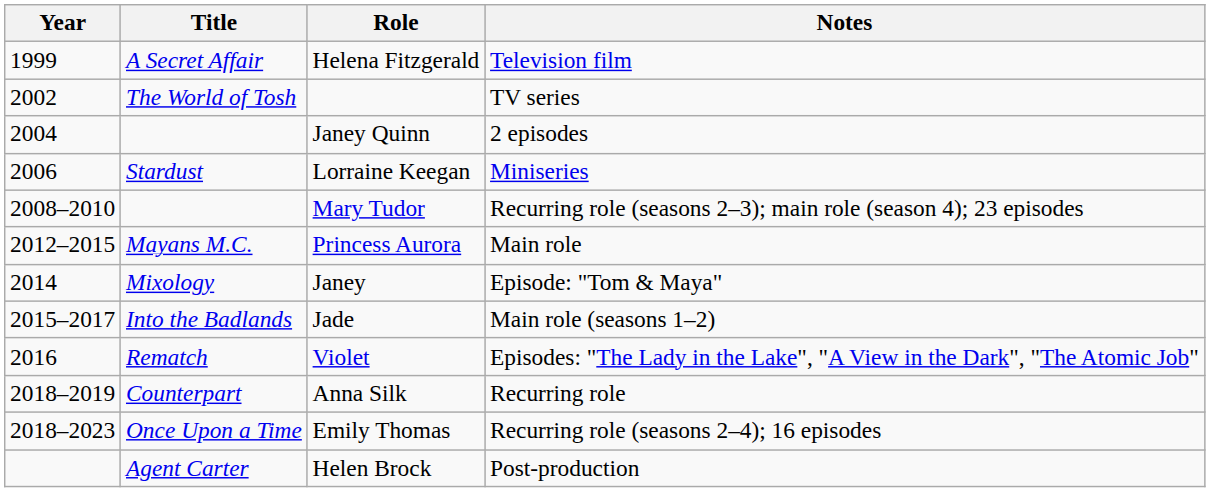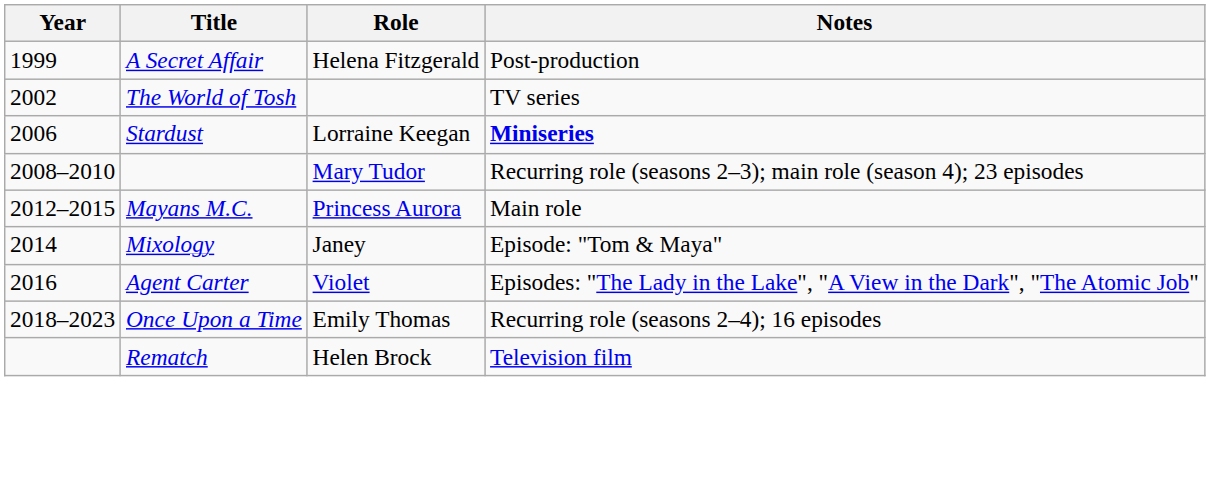 <table class="wikitable sortable">
 <tr>
 <th>Year</th>
 <th>Title</th>
 <th>Role</th>
 <th class="unsortable">Notes</th>
 </tr>
 <tr>
 <td>1999</td>
 <td><em><a href='#'>A Secret Affair</a></em></td>
 <td>Helena Fitzgerald</td>
-<td><a href='#'>Television film</a></td>
+<td>Post-production</td>
 </tr>
 <tr>
 <td>2002</td>
 <td><em><a href='#'>The World of Tosh</a></em></td>
 <td></td>
 <td>TV series</td>
 </tr>
 <tr>
-<td>2004</td>
-<td><em></em></td>
-<td>Janey Quinn</td>
-<td>2 episodes</td>
-</tr>
-<tr>
 <td>2006</td>
 <td><em><a href='#'>Stardust</a></em></td>
 <td>Lorraine Keegan</td>
-<td><a href='#'>Miniseries</a></td>
+<td><strong><a href='#'>Miniseries</a></strong></td>
 </tr>
 <tr>
 <td>2008–2010</td>
 <td><em></em></td>
 <td><a href='#'>Mary Tudor</a></td>
 <td>Recurring role (seasons 2–3); main role (season 4); 23 episodes</td>
 </tr>
 <tr>
 <td>2012–2015</td>
 <td><em><a href='#'>Mayans M.C.</a></em></td>
 <td><a href='#'>Princess Aurora</a></td>
 <td>Main role</td>
 </tr>
 <tr>
 <td>2014</td>
 <td><em><a href='#'>Mixology</a></em></td>
 <td>Janey</td>
 <td>Episode: "Tom & Maya"</td>
 </tr>
 <tr>
-<td>2015–2017</td>
-<td><em><a href='#'>Into the Badlands</a></em></td>
-<td>Jade</td>
-<td>Main role (seasons 1–2)</td>
-</tr>
-<tr>
 <td>2016</td>
-<td><em><a href='#'>Rematch</a></em></td>
+<td><em><a href='#'>Agent Carter</a></em></td>
 <td><a href='#'>Violet</a></td>
 <td>Episodes: "<a href='#'>The Lady in the Lake</a>", "<a href='#'>A View in the Dark</a>", "<a href='#'>The Atomic Job</a>"</td>
-</tr>
-<tr>
-<td>2018–2019</td>
-<td><em><a href='#'>Counterpart</a></em></td>
-<td>Anna Silk</td>
-<td>Recurring role</td>
 </tr>
 <tr>
 <td>2018–2023</td>
 <td><em><a href='#'>Once Upon a Time</a></em></td>
 <td>Emily Thomas</td>
 <td>Recurring role (seasons 2–4); 16 episodes</td>
 </tr>
 <tr>
 <td></td>
-<td><em><a href='#'>Agent Carter</a></em></td>
+<td><em><a href='#'>Rematch</a></em></td>
 <td>Helen Brock</td>
-<td>Post-production</td>
+<td><a href='#'>Television film</a></td>
 </tr>
 </table>
